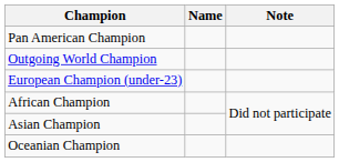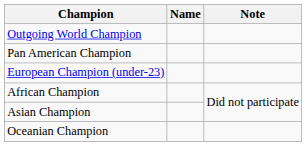 <table class="wikitable">
 <tr>
 <th>Champion</th>
 <th>Name</th>
 <th>Note</th>
 </tr>
 <tr>
-<td>Pan American Champion</td>
+<td><a href='#'>Outgoing World Champion</a></td>
 <td></td>
 <td></td>
 </tr>
 <tr>
-<td><a href='#'>Outgoing World Champion</a></td>
+<td>Pan American Champion</td>
 <td></td>
 <td></td>
 </tr>
 <tr>
 <td><a href='#'>European Champion (under-23)</a></td>
 <td></td>
 <td></td>
 </tr>
 <tr>
 <td>African Champion</td>
 <td></td>
 <td rowspan=2>Did not participate</td>
 </tr>
 <tr>
 <td>Asian Champion</td>
 <td></td>
 </tr>
 <tr>
 <td>Oceanian Champion</td>
 <td></td>
 <td></td>
 </tr>
 </table>
